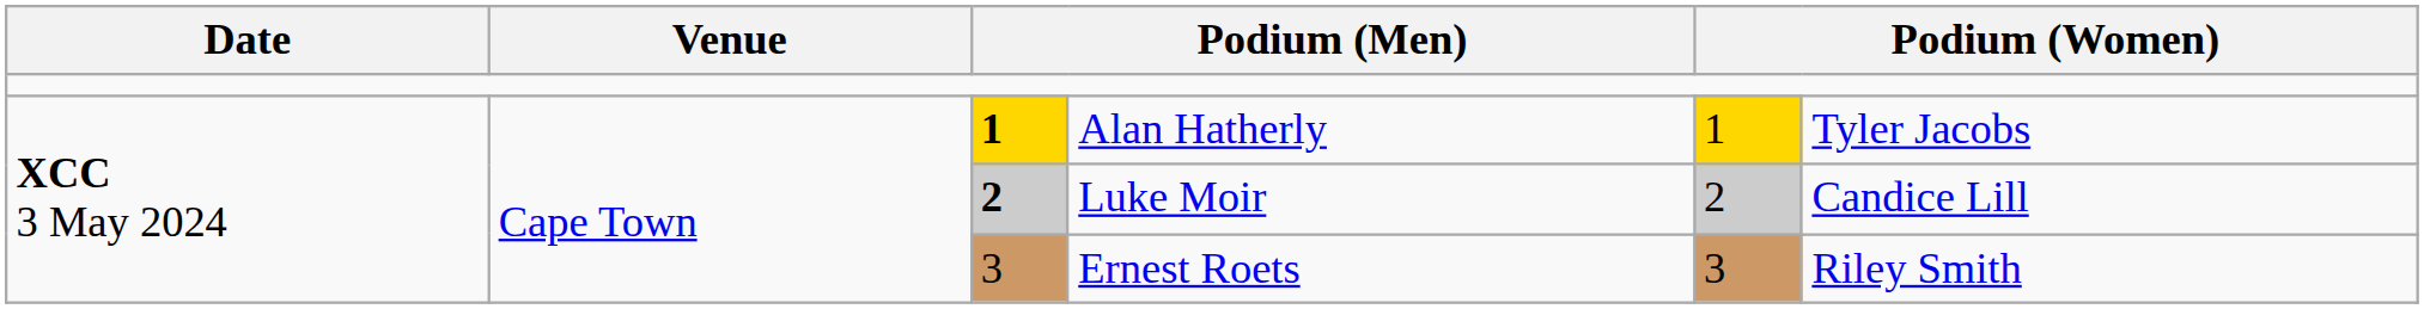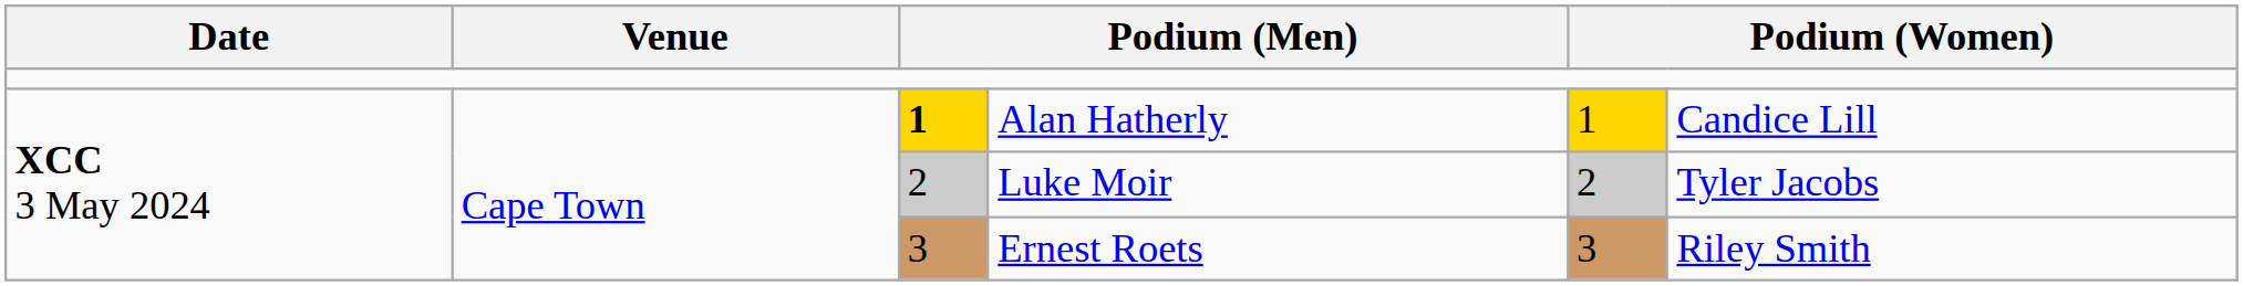 <table class="wikitable" width=70%>
 <tr>
 <th>Date</th>
 <th width=20%>Venue</th>
 <th colspan=2 width=30%>Podium (Men)</th>
 <th colspan=2 width=30%>Podium (Women)</th>
 </tr>
 <tr>
 <td colspan=6></td>
 </tr>
 <tr>
 <td rowspan=3><strong>XCC</strong> <br> 3 May 2024</td>
 <td rowspan=3><br><a href='#'>Cape Town</a></td>
 <td bgcolor=FFD700><strong>1</strong></td>
 <td><a href='#'>Alan Hatherly</a></td>
 <td bgcolor=FFD700>1</td>
-<td><a href='#'>Tyler Jacobs</a></td>
+<td><a href='#'>Candice Lill</a></td>
 </tr>
 <tr>
-<td bgcolor=CCCCCC><strong>2</strong></td>
+<td bgcolor=CCCCCC>2</td>
 <td><a href='#'>Luke Moir</a></td>
 <td bgcolor=CCCCCC>2</td>
-<td><a href='#'>Candice Lill</a></td>
+<td><a href='#'>Tyler Jacobs</a></td>
 </tr>
 <tr>
 <td bgcolor=CC9966>3</td>
 <td><a href='#'>Ernest Roets</a></td>
 <td bgcolor=CC9966>3</td>
 <td><a href='#'>Riley Smith</a></td>
 </tr>
 </table>
